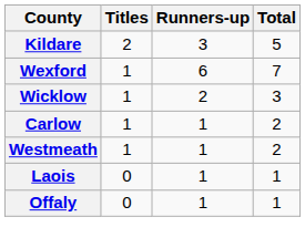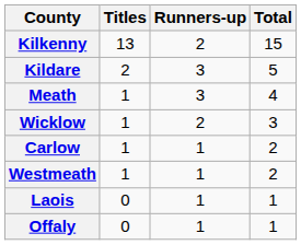 <table class="wikitable plainrowheaders sortable">
 <tr>
 <th scope="col">County</th>
 <th scope="col">Titles</th>
 <th scope="col">Runners-up</th>
 <th scope="col">Total</th>
 </tr>
 <tr align="center">
+<th scope="row"> <a href='#'>Kilkenny</a></th>
+<td>13</td>
+<td>2</td>
+<td>15</td>
+</tr>
+<tr align="center">
 <th scope="row"> <a href='#'>Kildare</a></th>
 <td>2</td>
 <td>3</td>
 <td>5</td>
 </tr>
 <tr align="center">
-<th scope="row"> <a href='#'>Wexford</a></th>
+<th scope="row"> <a href='#'>Meath</a></th>
 <td>1</td>
-<td>6</td>
-<td>7</td>
+<td>3</td>
+<td>4</td>
 </tr>
 <tr align="center">
 <th scope="row"> <a href='#'>Wicklow</a></th>
 <td>1</td>
 <td>2</td>
 <td>3</td>
 </tr>
 <tr align="center">
 <th scope="row"> <a href='#'>Carlow</a></th>
 <td>1</td>
 <td>1</td>
 <td>2</td>
 </tr>
 <tr align="center">
 <th scope="row"> <a href='#'>Westmeath</a></th>
 <td>1</td>
 <td>1</td>
 <td>2</td>
 </tr>
 <tr align="center">
 <th scope="row"> <a href='#'>Laois</a></th>
 <td>0</td>
 <td>1</td>
 <td>1</td>
 </tr>
 <tr align="center">
 <th scope="row"> <a href='#'>Offaly</a></th>
 <td>0</td>
 <td>1</td>
 <td>1</td>
 </tr>
 </table>
